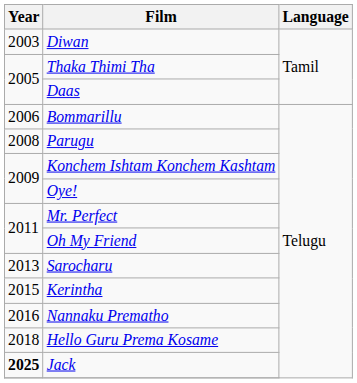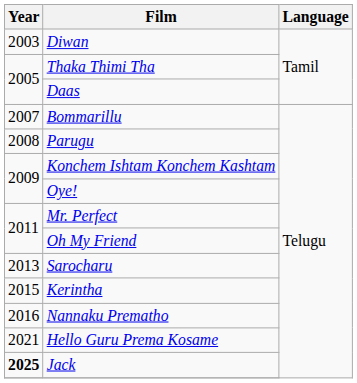 <table class="wikitable">
 <tr>
 <th>Year</th>
 <th>Film</th>
 <th>Language</th>
 </tr>
 <tr>
 <td>2003</td>
 <td><em><a href='#'>Diwan</a></em></td>
 <td rowspan="3">Tamil</td>
 </tr>
 <tr>
 <td rowspan="2">2005</td>
 <td><em><a href='#'>Thaka Thimi Tha</a></em></td>
 </tr>
 <tr>
 <td><em><a href='#'>Daas</a></em></td>
 </tr>
 <tr>
-<td>2006</td>
+<td>2007</td>
 <td><em><a href='#'>Bommarillu</a></em></td>
 <td rowspan="12">Telugu</td>
 </tr>
 <tr>
 <td>2008</td>
 <td><em><a href='#'>Parugu</a></em></td>
 </tr>
 <tr>
 <td rowspan="2">2009</td>
 <td><em><a href='#'>Konchem Ishtam Konchem Kashtam</a></em></td>
 </tr>
 <tr>
 <td><em><a href='#'>Oye!</a></em></td>
 </tr>
 <tr>
 <td rowspan="2">2011</td>
 <td><em><a href='#'>Mr. Perfect</a></em></td>
 </tr>
 <tr>
 <td><em><a href='#'>Oh My Friend</a></em></td>
 </tr>
 <tr>
 <td>2013</td>
 <td><em><a href='#'>Sarocharu</a></em></td>
 </tr>
 <tr>
 <td>2015</td>
 <td><em><a href='#'>Kerintha</a></em></td>
 </tr>
 <tr>
 <td>2016</td>
 <td><em><a href='#'>Nannaku Prematho</a></em></td>
 </tr>
 <tr>
-<td>2018</td>
+<td>2021</td>
 <td><em><a href='#'>Hello Guru Prema Kosame</a></em></td>
 </tr>
 <tr>
 <td><strong>2025</strong></td>
 <td><em><a href='#'>Jack</a></em></td>
 </tr>
 <tr>
 </tr>
 </table>
